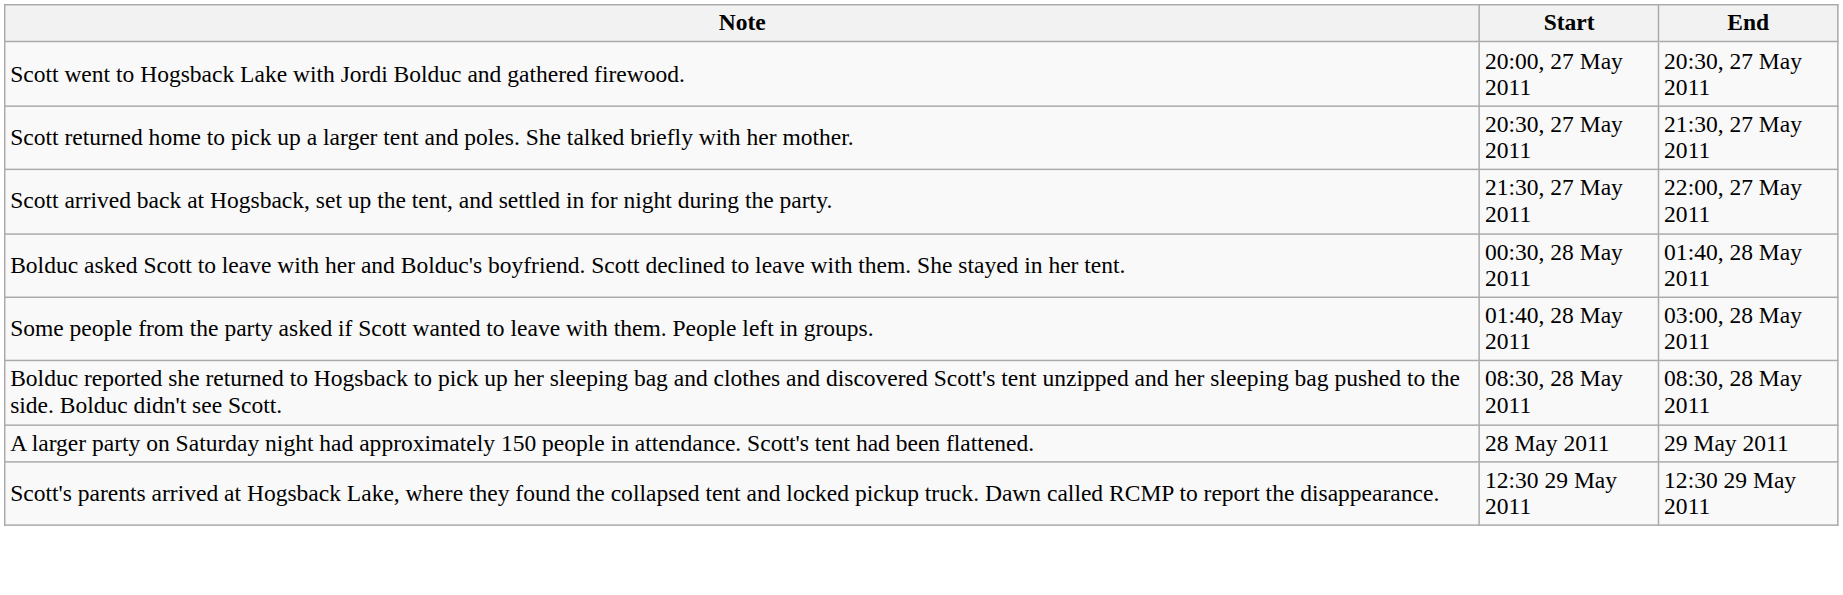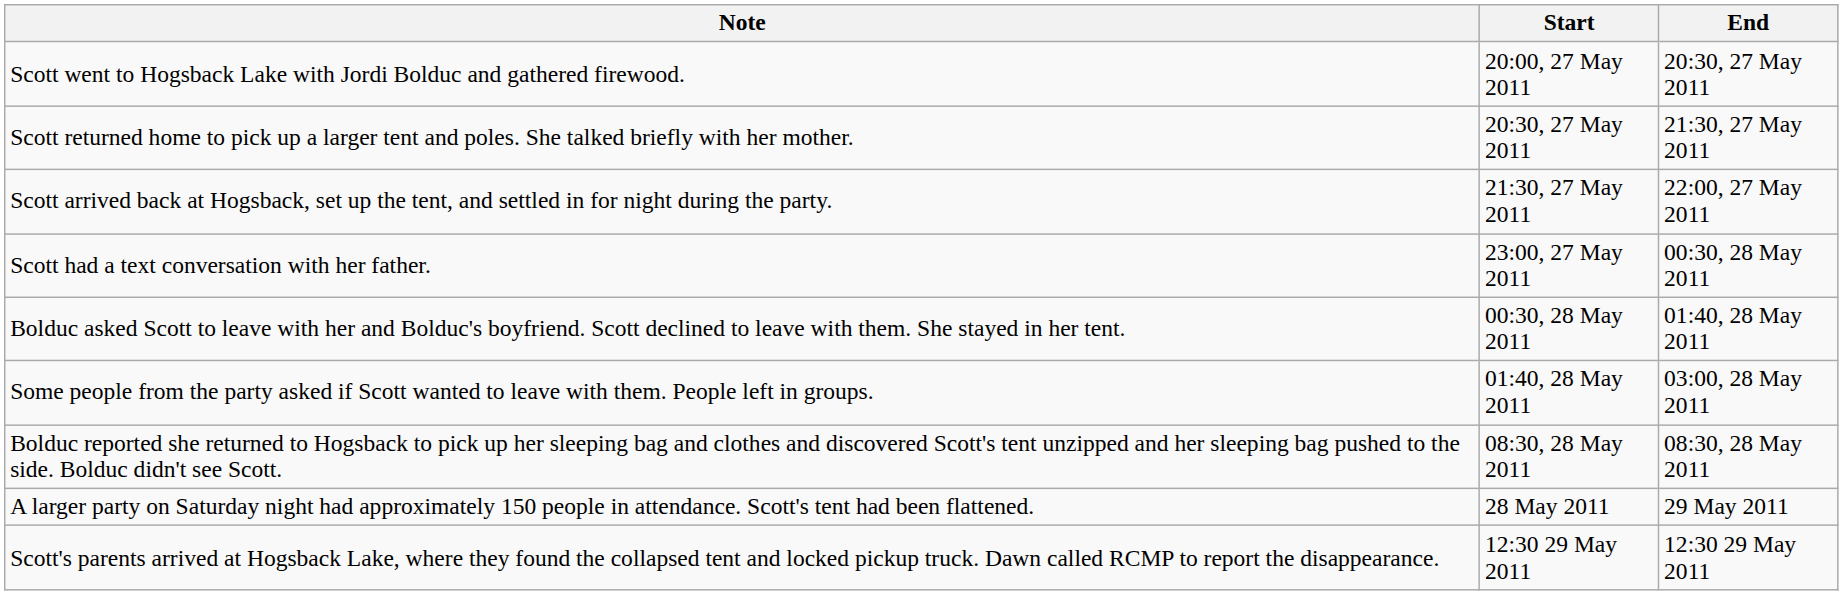 <table class="wikitable">
 <tr>
 <th>Note</th>
 <th>Start</th>
 <th>End</th>
 </tr>
 <tr>
 <td>Scott went to Hogsback Lake with Jordi Bolduc and gathered firewood.</td>
 <td>20:00, 27 May 2011</td>
 <td>20:30, 27 May 2011</td>
 </tr>
 <tr>
 <td>Scott returned home to pick up a larger tent and poles. She talked briefly with her mother.</td>
 <td>20:30, 27 May 2011</td>
 <td>21:30, 27 May 2011</td>
 </tr>
 <tr>
 <td>Scott arrived back at Hogsback, set up the tent, and settled in for night during the party.</td>
 <td>21:30, 27 May 2011</td>
 <td>22:00, 27 May 2011</td>
+</tr>
+<tr>
+<td>Scott had a text conversation with her father.</td>
+<td>23:00, 27 May 2011</td>
+<td>00:30, 28 May 2011</td>
 </tr>
 <tr>
 <td>Bolduc asked Scott to leave with her and Bolduc's boyfriend. Scott declined to leave with them. She stayed in her tent.</td>
 <td>00:30, 28 May 2011</td>
 <td>01:40, 28 May 2011</td>
 </tr>
 <tr>
 <td>Some people from the party asked if Scott wanted to leave with them. People left in groups.</td>
 <td>01:40, 28 May 2011</td>
 <td>03:00, 28 May 2011</td>
 </tr>
 <tr>
 <td>Bolduc reported she returned to Hogsback to pick up her sleeping bag and clothes and discovered Scott's tent unzipped and her sleeping bag pushed to the side. Bolduc didn't see Scott.</td>
 <td>08:30, 28 May 2011</td>
 <td>08:30, 28 May 2011</td>
 </tr>
 <tr>
 <td>A larger party on Saturday night had approximately 150 people in attendance. Scott's tent had been flattened.</td>
 <td>28 May 2011</td>
 <td>29 May 2011</td>
 </tr>
 <tr>
 <td>Scott's parents arrived at Hogsback Lake, where they found the collapsed tent and locked pickup truck. Dawn called RCMP to report the disappearance.</td>
 <td>12:30 29 May 2011</td>
 <td>12:30 29 May 2011</td>
 </tr>
 </table>
